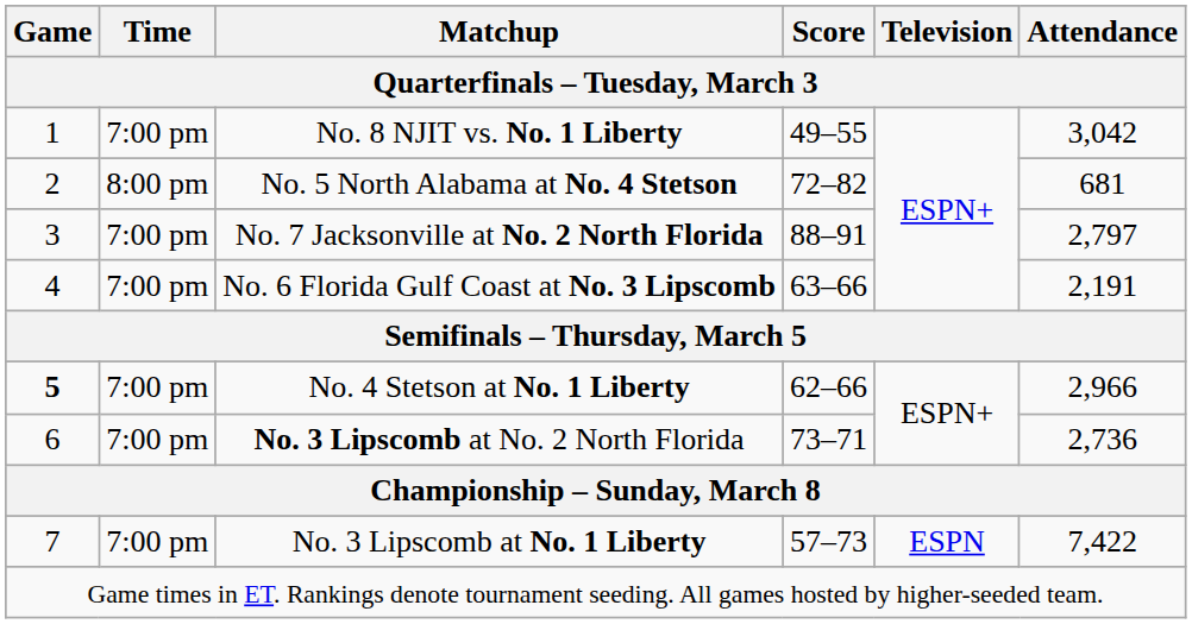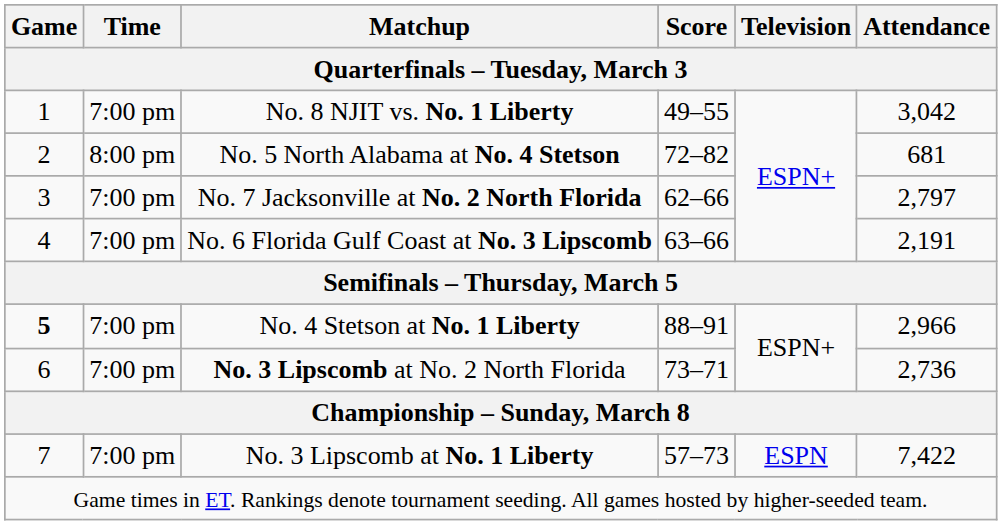 <table class="wikitable" style="font-size: 95%;text-align:center">
 <tr>
 <th>Game</th>
 <th>Time</th>
 <th>Matchup</th>
 <th>Score</th>
 <th>Television</th>
 <th>Attendance</th>
 </tr>
 <tr>
 <th colspan=6>Quarterfinals – Tuesday, March 3</th>
 </tr>
 <tr>
 <td>1</td>
 <td>7:00 pm</td>
 <td align=center>No. 8 NJIT vs. <strong>No. 1 Liberty</strong></td>
 <td>49–55</td>
 <td rowspan=4><a href='#'>ESPN+</a></td>
 <td>3,042</td>
 </tr>
 <tr>
 <td>2</td>
 <td>8:00 pm</td>
 <td align=center>No. 5 North Alabama at <strong>No. 4 Stetson</strong></td>
 <td>72–82</td>
 <td>681</td>
 </tr>
 <tr>
 <td>3</td>
 <td>7:00 pm</td>
 <td align=center>No. 7 Jacksonville at <strong>No. 2 North Florida</strong></td>
-<td>88–91</td>
+<td>62–66</td>
 <td>2,797</td>
 </tr>
 <tr>
 <td>4</td>
 <td>7:00 pm</td>
 <td align=center>No. 6 Florida Gulf Coast at <strong>No. 3 Lipscomb</strong></td>
 <td>63–66</td>
 <td>2,191</td>
 </tr>
 <tr>
 <th colspan=6>Semifinals – Thursday, March 5</th>
 </tr>
 <tr>
 <td><strong>5</strong></td>
 <td>7:00 pm</td>
 <td align=center>No. 4 Stetson at <strong>No. 1 Liberty</strong></td>
-<td>62–66</td>
+<td>88–91</td>
 <td rowspan=2>ESPN+</td>
 <td>2,966</td>
 </tr>
 <tr>
 <td>6</td>
 <td>7:00 pm</td>
 <td align=center><strong>No. 3 Lipscomb</strong> at No. 2 North Florida</td>
 <td>73–71</td>
 <td>2,736</td>
 </tr>
 <tr>
 <th colspan=6>Championship – Sunday, March 8</th>
 </tr>
 <tr>
 <td>7</td>
 <td>7:00 pm</td>
 <td align=center>No. 3 Lipscomb at <strong>No. 1 Liberty</strong></td>
 <td>57–73</td>
 <td><a href='#'>ESPN</a></td>
 <td>7,422</td>
 </tr>
 <tr>
 <td colspan=6><small>Game times in <a href='#'>ET</a>. Rankings denote tournament seeding. All games hosted by higher-seeded team.</small></td>
 </tr>
 </table>
